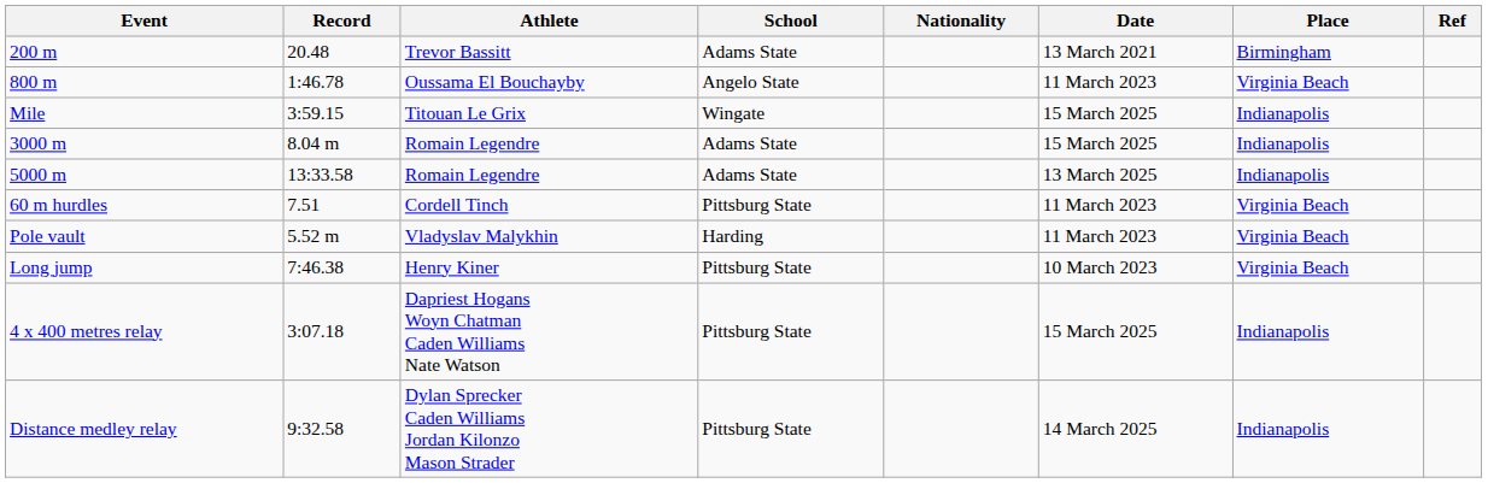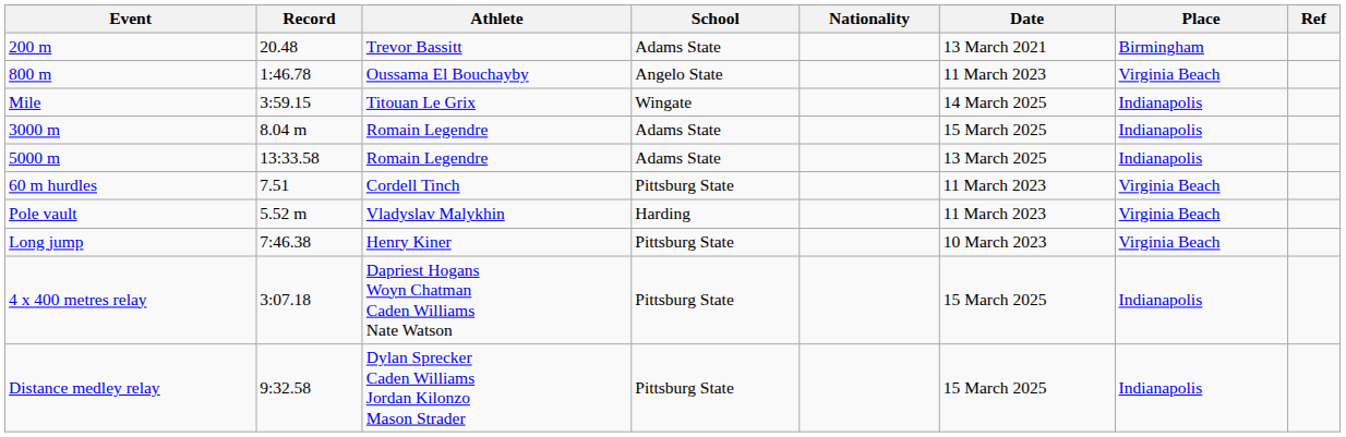 <table class="wikitable" style="font-size:95%; width: 95%;">
 <tr>
 <th>Event</th>
 <th>Record</th>
 <th>Athlete</th>
 <th>School</th>
 <th>Nationality</th>
 <th>Date</th>
 <th>Place</th>
 <th>Ref</th>
 </tr>
 <tr>
 <td><a href='#'>200 m</a></td>
 <td>20.48</td>
 <td><a href='#'>Trevor Bassitt</a></td>
 <td>Adams State</td>
 <td></td>
 <td>13 March 2021</td>
 <td><a href='#'>Birmingham</a></td>
 <td></td>
 </tr>
 <tr>
 <td><a href='#'>800 m</a></td>
 <td>1:46.78</td>
 <td><a href='#'>Oussama El Bouchayby</a></td>
 <td>Angelo State</td>
 <td></td>
 <td>11 March 2023</td>
 <td><a href='#'>Virginia Beach</a></td>
 <td></td>
 </tr>
 <tr>
 <td><a href='#'>Mile</a></td>
 <td>3:59.15</td>
 <td><a href='#'>Titouan Le Grix</a></td>
 <td>Wingate</td>
 <td></td>
-<td>15 March 2025</td>
+<td>14 March 2025</td>
 <td><a href='#'>Indianapolis</a></td>
 <td></td>
 </tr>
 <tr>
 <td><a href='#'>3000 m</a></td>
 <td>8.04 m</td>
 <td><a href='#'>Romain Legendre</a></td>
 <td>Adams State</td>
 <td></td>
 <td>15 March 2025</td>
 <td><a href='#'>Indianapolis</a></td>
 <td></td>
 </tr>
 <tr>
 <td><a href='#'>5000 m</a></td>
 <td>13:33.58</td>
 <td><a href='#'>Romain Legendre</a></td>
 <td>Adams State</td>
 <td></td>
 <td>13 March 2025</td>
 <td><a href='#'>Indianapolis</a></td>
 <td></td>
 </tr>
 <tr>
 <td><a href='#'>60 m hurdles</a></td>
 <td>7.51</td>
 <td><a href='#'>Cordell Tinch</a></td>
 <td>Pittsburg State</td>
 <td></td>
 <td>11 March 2023</td>
 <td><a href='#'>Virginia Beach</a></td>
 <td></td>
 </tr>
 <tr>
 <td><a href='#'>Pole vault</a></td>
 <td>5.52 m</td>
 <td><a href='#'>Vladyslav Malykhin</a></td>
 <td>Harding</td>
 <td></td>
 <td>11 March 2023</td>
 <td><a href='#'>Virginia Beach</a></td>
 <td></td>
 </tr>
 <tr>
 <td><a href='#'>Long jump</a></td>
 <td>7:46.38</td>
 <td><a href='#'>Henry Kiner</a></td>
 <td>Pittsburg State</td>
 <td></td>
 <td>10 March 2023</td>
 <td><a href='#'>Virginia Beach</a></td>
 <td></td>
 </tr>
 <tr>
 <td><a href='#'>4 x 400 metres relay</a></td>
 <td>3:07.18</td>
 <td><a href='#'>Dapriest Hogans</a><br><a href='#'>Woyn Chatman</a><br><a href='#'>Caden Williams</a><br>Nate Watson</td>
 <td>Pittsburg State</td>
 <td><br><br><br></td>
 <td>15 March 2025</td>
 <td><a href='#'>Indianapolis</a></td>
 <td></td>
 </tr>
 <tr>
 <td><a href='#'>Distance medley relay</a></td>
 <td>9:32.58</td>
 <td><a href='#'>Dylan Sprecker</a><br><a href='#'>Caden Williams</a><br><a href='#'>Jordan Kilonzo</a><br><a href='#'>Mason Strader</a></td>
 <td>Pittsburg State</td>
 <td><br><br><br></td>
-<td>14 March 2025</td>
+<td>15 March 2025</td>
 <td><a href='#'>Indianapolis</a></td>
 <td></td>
 </tr>
 </table>
